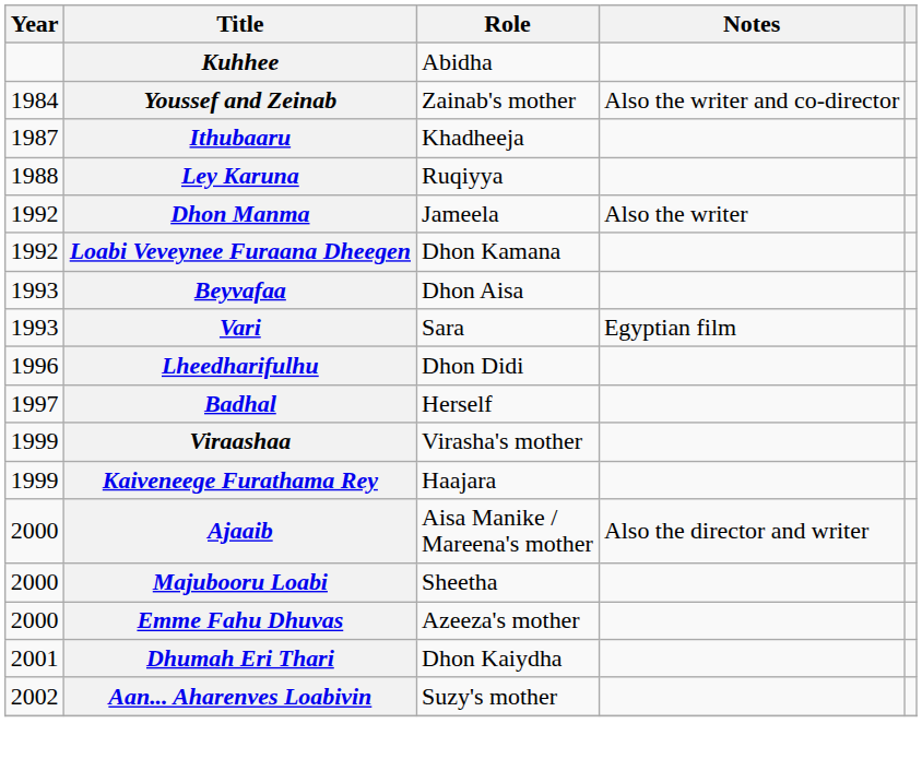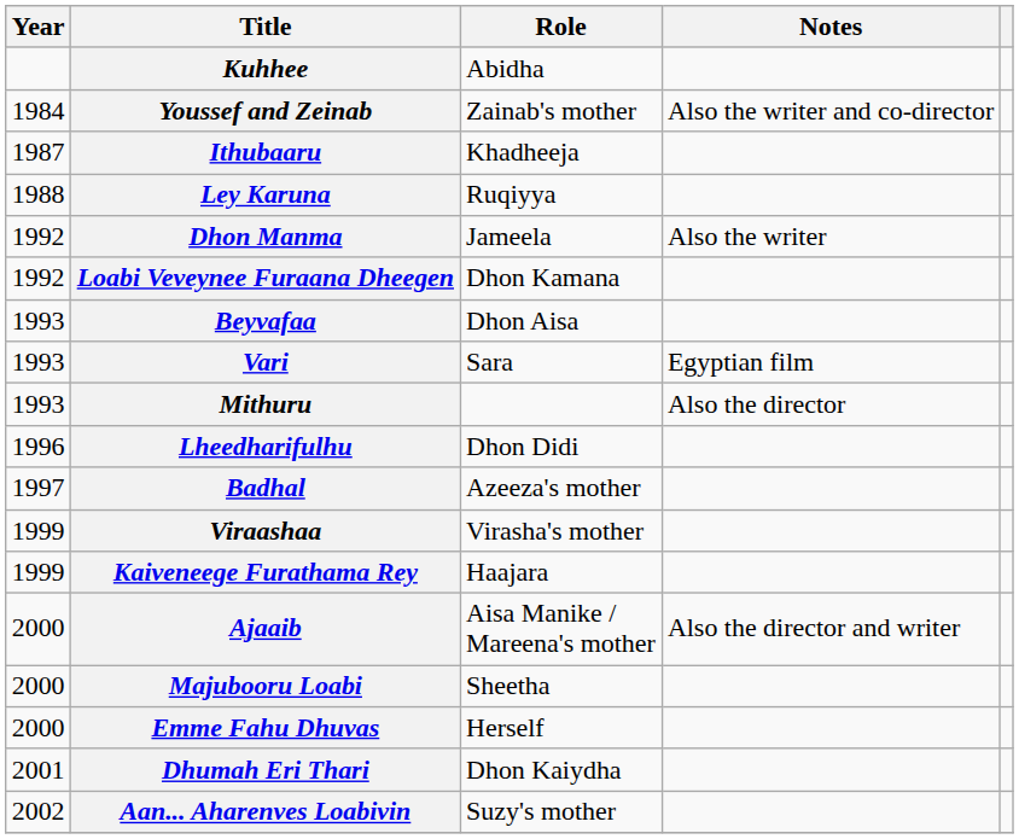 <table class="wikitable sortable plainrowheaders">
 <tr style="background:#ccc; text-align:center;">
 <th scope="col">Year</th>
 <th scope="col">Title</th>
 <th scope="col">Role</th>
 <th scope="col">Notes</th>
 <th scope="col" class="unsortable"></th>
 </tr>
 <tr>
 <td></td>
 <th scope="row"><em>Kuhhee</em></th>
 <td>Abidha</td>
 <td></td>
 <td></td>
 </tr>
 <tr>
 <td>1984</td>
 <th scope="row"><em>Youssef and Zeinab</em></th>
 <td>Zainab's mother</td>
 <td>Also the writer and co-director</td>
 <td style="text-align: center;"></td>
 </tr>
 <tr>
 <td>1987</td>
 <th scope="row"><em><a href='#'>Ithubaaru</a></em></th>
 <td>Khadheeja</td>
 <td></td>
 <td style="text-align: center;"></td>
 </tr>
 <tr>
 <td>1988</td>
 <th scope="row"><em><a href='#'>Ley Karuna</a></em></th>
 <td>Ruqiyya</td>
 <td></td>
 <td style="text-align: center;"></td>
 </tr>
 <tr>
 <td>1992</td>
 <th scope="row"><em><a href='#'>Dhon Manma</a></em></th>
 <td>Jameela</td>
 <td>Also the writer</td>
 <td style="text-align: center;"></td>
 </tr>
 <tr>
 <td>1992</td>
 <th scope="row"><em><a href='#'>Loabi Veveynee Furaana Dheegen</a></em></th>
 <td>Dhon Kamana</td>
 <td></td>
 <td style="text-align: center;"></td>
 </tr>
 <tr>
 <td>1993</td>
 <th scope="row"><em><a href='#'>Beyvafaa</a></em></th>
 <td>Dhon Aisa</td>
 <td></td>
 <td style="text-align: center;"></td>
 </tr>
 <tr>
 <td>1993</td>
 <th scope="row"><em><a href='#'>Vari</a></em></th>
 <td>Sara</td>
 <td>Egyptian film</td>
 <td style="text-align: center;"></td>
 </tr>
 <tr>
+<td>1993</td>
+<th scope="row"><em>Mithuru</em></th>
+<td></td>
+<td>Also the director</td>
+<td></td>
+</tr>
+<tr>
 <td>1996</td>
 <th scope="row"><em><a href='#'>Lheedharifulhu</a></em></th>
 <td>Dhon Didi</td>
 <td></td>
 <td></td>
 </tr>
 <tr>
 <td>1997</td>
 <th scope="row"><em><a href='#'>Badhal</a></em></th>
-<td>Herself</td>
+<td>Azeeza's mother</td>
 <td></td>
 <td style="text-align: center;"></td>
 </tr>
 <tr>
 <td>1999</td>
 <th scope="row"><em>Viraashaa</em></th>
 <td>Virasha's mother</td>
 <td></td>
 <td></td>
 </tr>
 <tr>
 <td>1999</td>
 <th scope="row"><em><a href='#'>Kaiveneege Furathama Rey</a></em></th>
 <td>Haajara</td>
 <td></td>
 <td style="text-align: center;"></td>
 </tr>
 <tr>
 <td>2000</td>
 <th scope="row"><em><a href='#'>Ajaaib</a></em></th>
 <td>Aisa Manike /<br>Mareena's mother</td>
 <td>Also the director and writer</td>
 <td style="text-align: center;"></td>
 </tr>
 <tr>
 <td>2000</td>
 <th scope="row"><em><a href='#'>Majubooru Loabi</a></em></th>
 <td>Sheetha</td>
 <td></td>
 <td style="text-align: center;"></td>
 </tr>
 <tr>
 <td>2000</td>
 <th scope="row"><em><a href='#'>Emme Fahu Dhuvas</a></em></th>
-<td>Azeeza's mother</td>
+<td>Herself</td>
 <td></td>
 <td style="text-align: center;"></td>
 </tr>
 <tr>
 <td>2001</td>
 <th scope="row"><em><a href='#'>Dhumah Eri Thari</a></em></th>
 <td>Dhon Kaiydha</td>
 <td></td>
 <td style="text-align: center;"></td>
 </tr>
 <tr>
 <td>2002</td>
 <th scope="row"><em><a href='#'>Aan... Aharenves Loabivin</a></em></th>
 <td>Suzy's mother</td>
 <td></td>
 <td style="text-align: center;"></td>
 </tr>
 <tr>
 </tr>
 </table>
